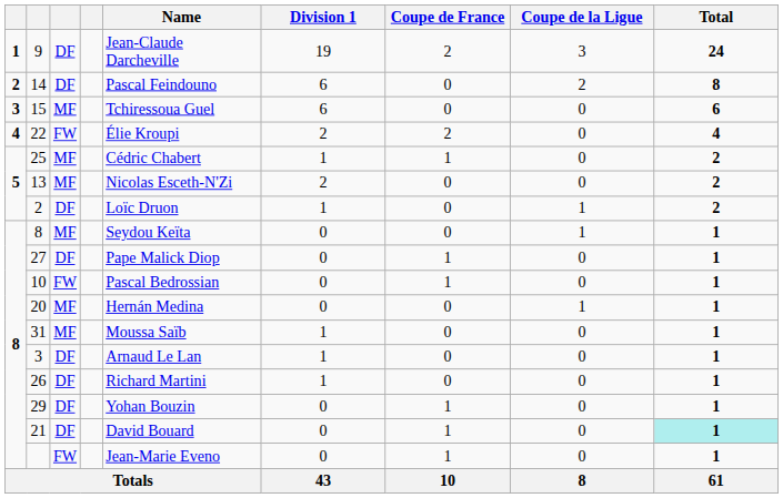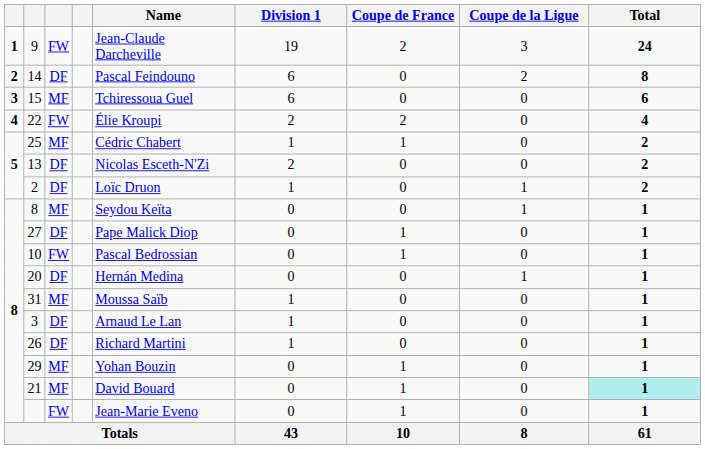 <table class="wikitable" style="text-align:center">
 <tr>
 <th width=15></th>
 <th width=15></th>
 <th width=15></th>
 <th width=15></th>
 <th width=155>Name</th>
 <th width=120><a href='#'>Division 1</a></th>
 <th width=120><a href='#'>Coupe de France</a></th>
 <th width=140><a href='#'>Coupe de la Ligue</a></th>
 <th width=120>Total</th>
 </tr>
 <tr>
 <td><strong>1</strong></td>
 <td>9</td>
-<td><a href='#'>DF</a></td>
+<td><a href='#'>FW</a></td>
 <td></td>
 <td align=left><a href='#'>Jean-Claude Darcheville</a></td>
 <td>19</td>
 <td>2</td>
 <td>3</td>
 <td><strong>24</strong></td>
 </tr>
 <tr>
 <td><strong>2</strong></td>
 <td>14</td>
 <td><a href='#'>DF</a></td>
 <td></td>
 <td align=left><a href='#'>Pascal Feindouno</a></td>
 <td>6</td>
 <td>0</td>
 <td>2</td>
 <td><strong>8</strong></td>
 </tr>
 <tr>
 <td><strong>3</strong></td>
 <td>15</td>
 <td><a href='#'>MF</a></td>
 <td></td>
 <td align=left><a href='#'>Tchiressoua Guel</a></td>
 <td>6</td>
 <td>0</td>
 <td>0</td>
 <td><strong>6</strong></td>
 </tr>
 <tr>
 <td><strong>4</strong></td>
 <td>22</td>
 <td><a href='#'>FW</a></td>
 <td></td>
 <td align=left><a href='#'>Élie Kroupi</a></td>
 <td>2</td>
 <td>2</td>
 <td>0</td>
 <td><strong>4</strong></td>
 </tr>
 <tr>
 <td rowspan=3><strong>5</strong></td>
 <td>25</td>
 <td><a href='#'>MF</a></td>
 <td></td>
 <td align=left><a href='#'>Cédric Chabert</a></td>
 <td>1</td>
 <td>1</td>
 <td>0</td>
 <td><strong>2</strong></td>
 </tr>
 <tr>
 <td>13</td>
-<td><a href='#'>MF</a></td>
+<td><a href='#'>DF</a></td>
 <td></td>
 <td align=left><a href='#'>Nicolas Esceth-N'Zi</a></td>
 <td>2</td>
 <td>0</td>
 <td>0</td>
 <td><strong>2</strong></td>
 </tr>
 <tr>
 <td>2</td>
 <td><a href='#'>DF</a></td>
 <td></td>
 <td align=left><a href='#'>Loïc Druon</a></td>
 <td>1</td>
 <td>0</td>
 <td>1</td>
 <td><strong>2</strong></td>
 </tr>
 <tr>
 <td rowspan=10><strong>8</strong></td>
 <td>8</td>
 <td><a href='#'>MF</a></td>
 <td></td>
 <td align=left><a href='#'>Seydou Keïta</a></td>
 <td>0</td>
 <td>0</td>
 <td>1</td>
 <td><strong>1</strong></td>
 </tr>
 <tr>
 <td>27</td>
 <td><a href='#'>DF</a></td>
 <td></td>
 <td align=left><a href='#'>Pape Malick Diop</a></td>
 <td>0</td>
 <td>1</td>
 <td>0</td>
 <td><strong>1</strong></td>
 </tr>
 <tr>
 <td>10</td>
 <td><a href='#'>FW</a></td>
 <td></td>
 <td align=left><a href='#'>Pascal Bedrossian</a></td>
 <td>0</td>
 <td>1</td>
 <td>0</td>
 <td><strong>1</strong></td>
 </tr>
 <tr>
 <td>20</td>
-<td><a href='#'>MF</a></td>
+<td><a href='#'>DF</a></td>
 <td></td>
 <td align=left><a href='#'>Hernán Medina</a></td>
 <td>0</td>
 <td>0</td>
 <td>1</td>
 <td><strong>1</strong></td>
 </tr>
 <tr>
 <td>31</td>
 <td><a href='#'>MF</a></td>
 <td></td>
 <td align=left><a href='#'>Moussa Saïb</a></td>
 <td>1</td>
 <td>0</td>
 <td>0</td>
 <td><strong>1</strong></td>
 </tr>
 <tr>
 <td>3</td>
 <td><a href='#'>DF</a></td>
 <td></td>
 <td align=left><a href='#'>Arnaud Le Lan</a></td>
 <td>1</td>
 <td>0</td>
 <td>0</td>
 <td><strong>1</strong></td>
 </tr>
 <tr>
 <td>26</td>
 <td><a href='#'>DF</a></td>
 <td></td>
 <td align=left><a href='#'>Richard Martini</a></td>
 <td>1</td>
 <td>0</td>
 <td>0</td>
 <td><strong>1</strong></td>
 </tr>
 <tr>
 <td>29</td>
-<td><a href='#'>DF</a></td>
+<td><a href='#'>MF</a></td>
 <td></td>
 <td align=left><a href='#'>Yohan Bouzin</a></td>
 <td>0</td>
 <td>1</td>
 <td>0</td>
 <td><strong>1</strong></td>
 </tr>
 <tr>
 <td>21</td>
-<td><a href='#'>DF</a></td>
+<td><a href='#'>MF</a></td>
 <td></td>
 <td align=left><a href='#'>David Bouard</a></td>
 <td>0</td>
 <td>1</td>
 <td>0</td>
 <td style="background: paleturquoise;"><strong>1</strong></td>
 </tr>
 <tr>
 <td></td>
 <td><a href='#'>FW</a></td>
 <td></td>
 <td align=left><a href='#'>Jean-Marie Eveno</a></td>
 <td>0</td>
 <td>1</td>
 <td>0</td>
 <td><strong>1</strong></td>
 </tr>
 <tr>
 <th colspan=5><strong>Totals</strong></th>
 <th><strong>43</strong></th>
 <th><strong>10</strong></th>
 <th><strong>8</strong></th>
 <th><strong>61</strong></th>
 </tr>
 </table>
